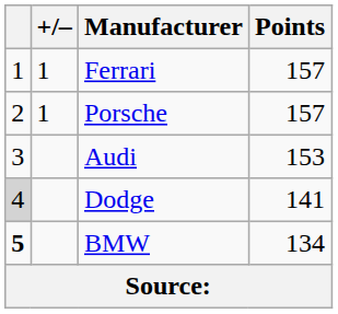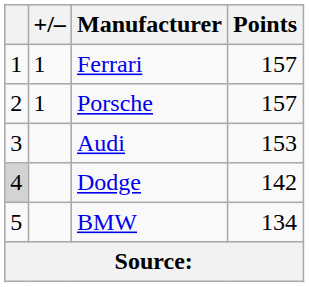 <table class="wikitable" style="font-size: 95%;">
 <tr>
 <th scope="col"></th>
 <th scope="col">+/–</th>
 <th scope="col">Manufacturer</th>
 <th scope="col">Points</th>
 </tr>
 <tr>
 <td align=center>1</td>
 <td align="left"> 1</td>
 <td> <a href='#'>Ferrari</a></td>
 <td align=right>157</td>
 </tr>
 <tr>
 <td align=center>2</td>
 <td align="left"> 1</td>
 <td> <a href='#'>Porsche</a></td>
 <td align=right>157</td>
 </tr>
 <tr>
 <td align=center>3</td>
 <td align="left"></td>
 <td> <a href='#'>Audi</a></td>
 <td align=right>153</td>
 </tr>
 <tr>
 <td align=center style="background: lightgrey;">4</td>
 <td align="left"></td>
 <td> <a href='#'>Dodge</a></td>
-<td align=right>141</td>
+<td align=right>142</td>
 </tr>
 <tr>
-<td align=center><strong>5</strong></td>
+<td align=center>5</td>
 <td align="left"></td>
 <td> <a href='#'>BMW</a></td>
 <td align=right>134</td>
 </tr>
 <tr>
 <th colspan=5>Source:</th>
 </tr>
 </table>
